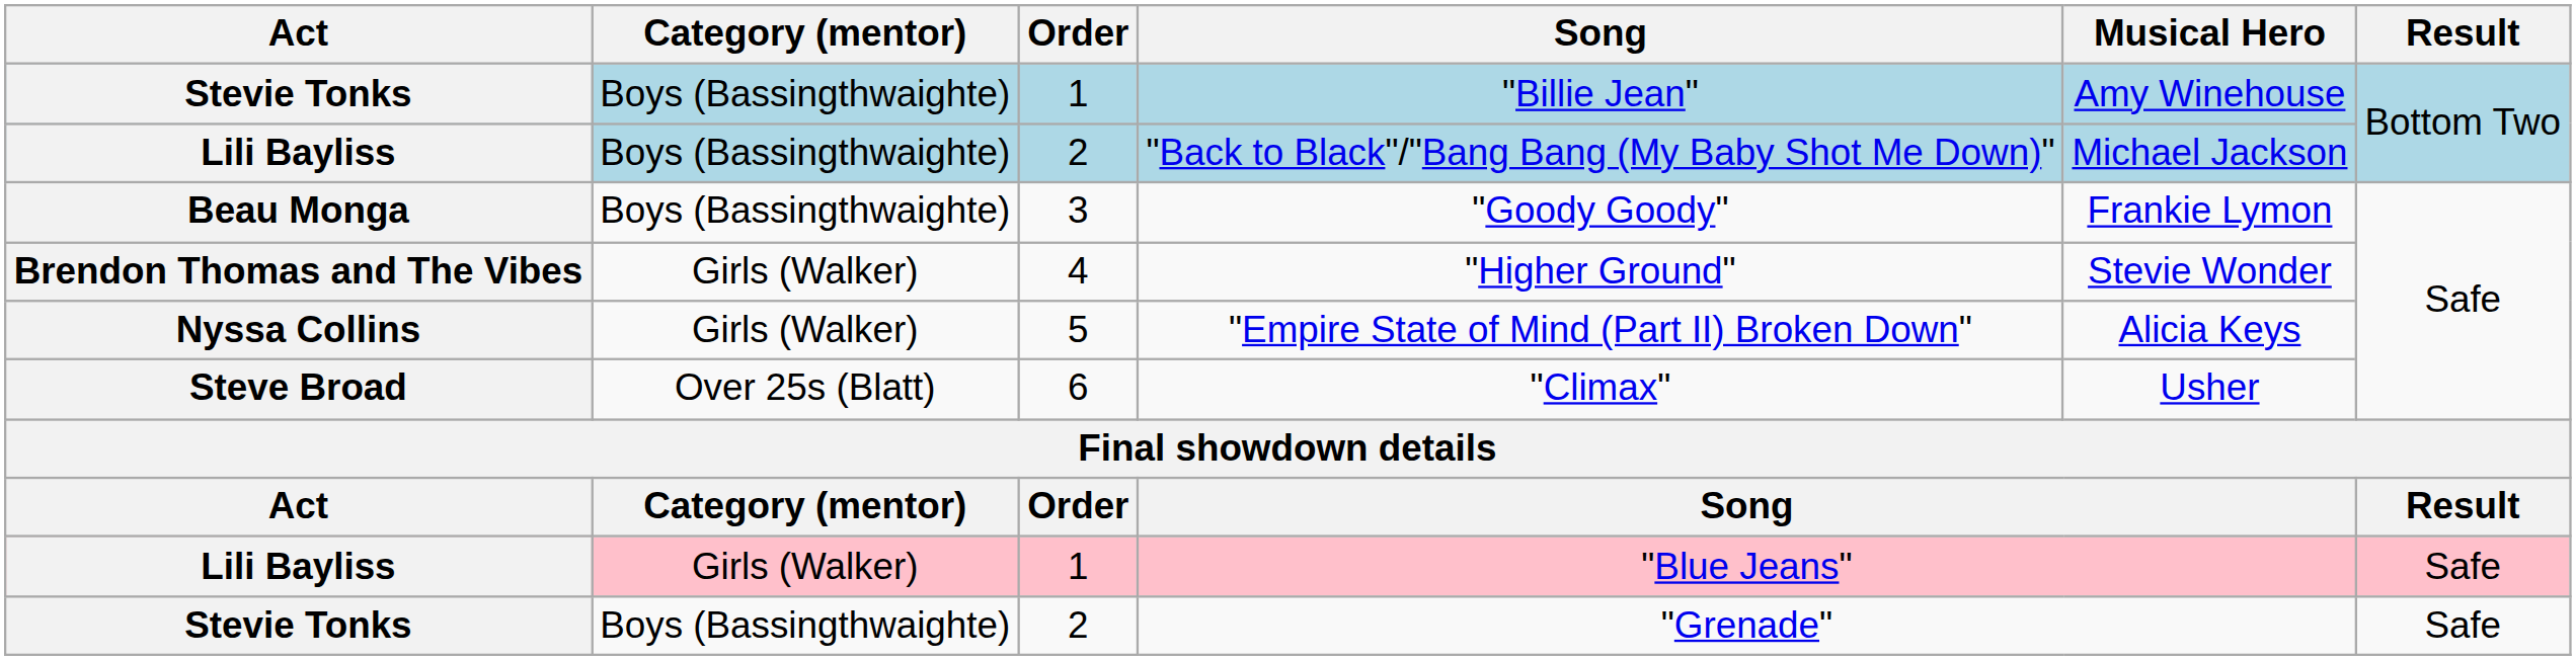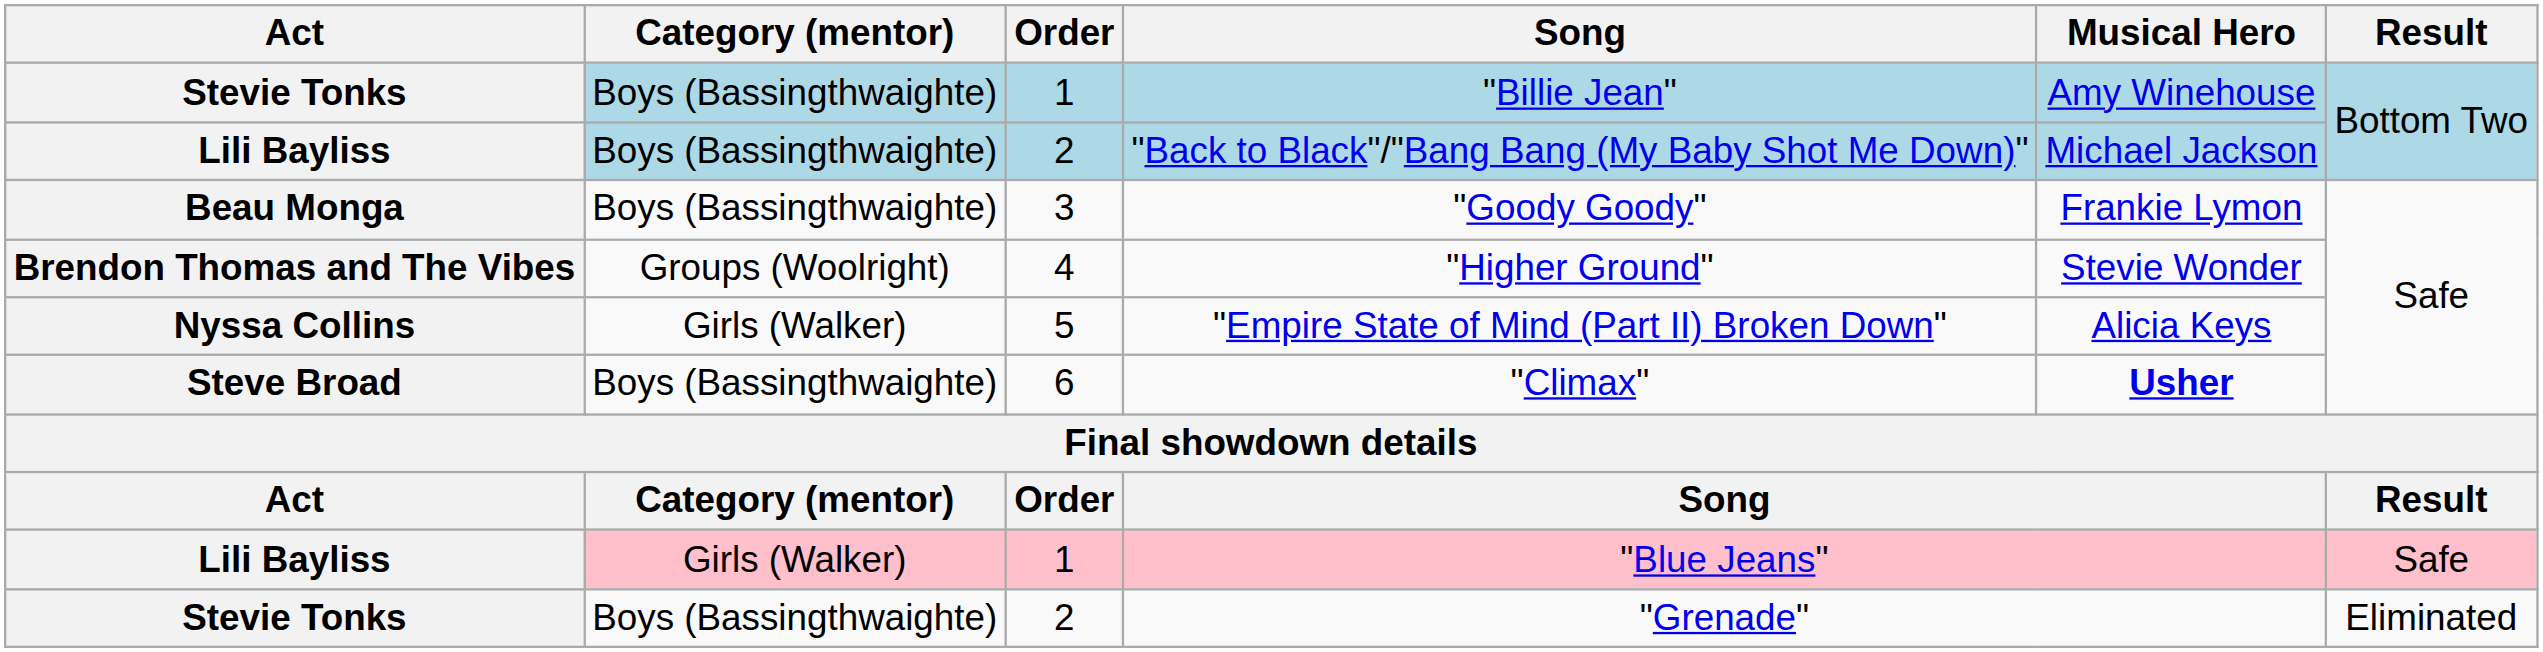 <table class="wikitable plainrowheaders" style="text-align:center;">
 <tr>
 <th scope="col">Act</th>
 <th scope="col">Category (mentor)</th>
 <th scope="col">Order</th>
 <th scope="col">Song</th>
 <th scope="col">Musical Hero</th>
 <th scope="col">Result</th>
 </tr>
 <tr style="background:lightblue;">
 <th scope="row">Stevie Tonks</th>
 <td>Boys (Bassingthwaighte)</td>
 <td>1</td>
 <td>"<a href='#'>Billie Jean</a>"</td>
 <td><a href='#'>Amy Winehouse</a></td>
 <td rowspan=2>Bottom Two</td>
 </tr>
 <tr style="background:lightblue;">
 <th scope="row">Lili Bayliss</th>
 <td>Boys (Bassingthwaighte)</td>
 <td>2</td>
 <td>"<a href='#'>Back to Black</a>"/"<a href='#'>Bang Bang (My Baby Shot Me Down)</a>"</td>
 <td><a href='#'>Michael Jackson</a></td>
 </tr>
 <tr>
 <th scope="row">Beau Monga</th>
 <td>Boys (Bassingthwaighte)</td>
 <td>3</td>
 <td>"<a href='#'>Goody Goody</a>"</td>
 <td><a href='#'>Frankie Lymon</a></td>
 <td rowspan=4>Safe</td>
 </tr>
 <tr>
 <th scope="row">Brendon Thomas and The Vibes</th>
-<td>Girls (Walker)</td>
+<td>Groups (Woolright)</td>
 <td>4</td>
 <td>"<a href='#'>Higher Ground</a>"</td>
 <td><a href='#'>Stevie Wonder</a></td>
 </tr>
 <tr>
 <th scope="row">Nyssa Collins</th>
 <td>Girls (Walker)</td>
 <td>5</td>
 <td>"<a href='#'>Empire State of Mind (Part II) Broken Down</a>"</td>
 <td><a href='#'>Alicia Keys</a></td>
 </tr>
 <tr>
 <th scope="row">Steve Broad</th>
-<td>Over 25s (Blatt)</td>
+<td>Boys (Bassingthwaighte)</td>
 <td>6</td>
 <td>"<a href='#'>Climax</a>"</td>
-<td><a href='#'>Usher</a></td>
+<td><strong><a href='#'>Usher</a></strong></td>
 </tr>
 <tr>
 <th colspan="6">Final showdown details</th>
 </tr>
 <tr>
 <th scope="col">Act</th>
 <th scope="col">Category (mentor)</th>
 <th scope="col">Order</th>
 <th colspan=2>Song</th>
 <th scope="col">Result</th>
 </tr>
 <tr style="background:pink;">
 <th scope="row">Lili Bayliss</th>
 <td>Girls (Walker)</td>
 <td>1</td>
 <td colspan=2>"<a href='#'>Blue Jeans</a>"</td>
 <td>Safe</td>
 </tr>
 <tr>
 <th scope="row">Stevie Tonks</th>
 <td>Boys (Bassingthwaighte)</td>
 <td>2</td>
 <td colspan=2>"<a href='#'>Grenade</a>"</td>
-<td>Safe</td>
+<td>Eliminated</td>
 </tr>
 </table>
